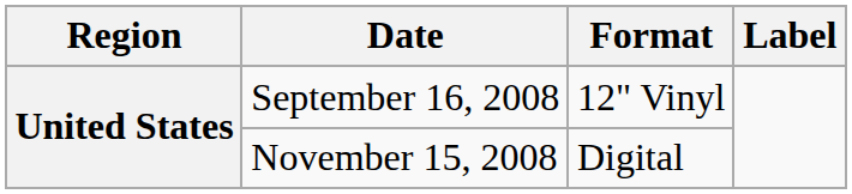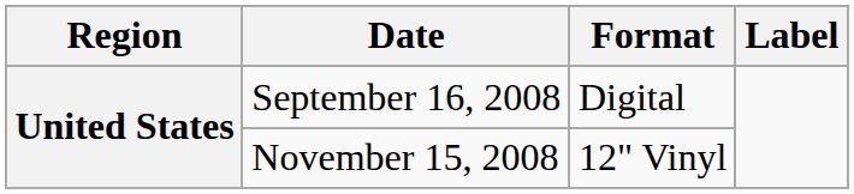 <table class="wikitable plainrowheaders">
 <tr>
 <th scope="col">Region</th>
 <th scope="col">Date</th>
 <th scope="col">Format</th>
 <th scope="col">Label</th>
 </tr>
 <tr>
 <th scope="row" rowspan=2>United States</th>
 <td>September 16, 2008</td>
-<td>12" Vinyl</td>
+<td>Digital</td>
 <td rowspan=2></td>
 </tr>
 <tr>
 <td>November 15, 2008</td>
-<td>Digital</td>
+<td>12" Vinyl</td>
 </tr>
 </table>
